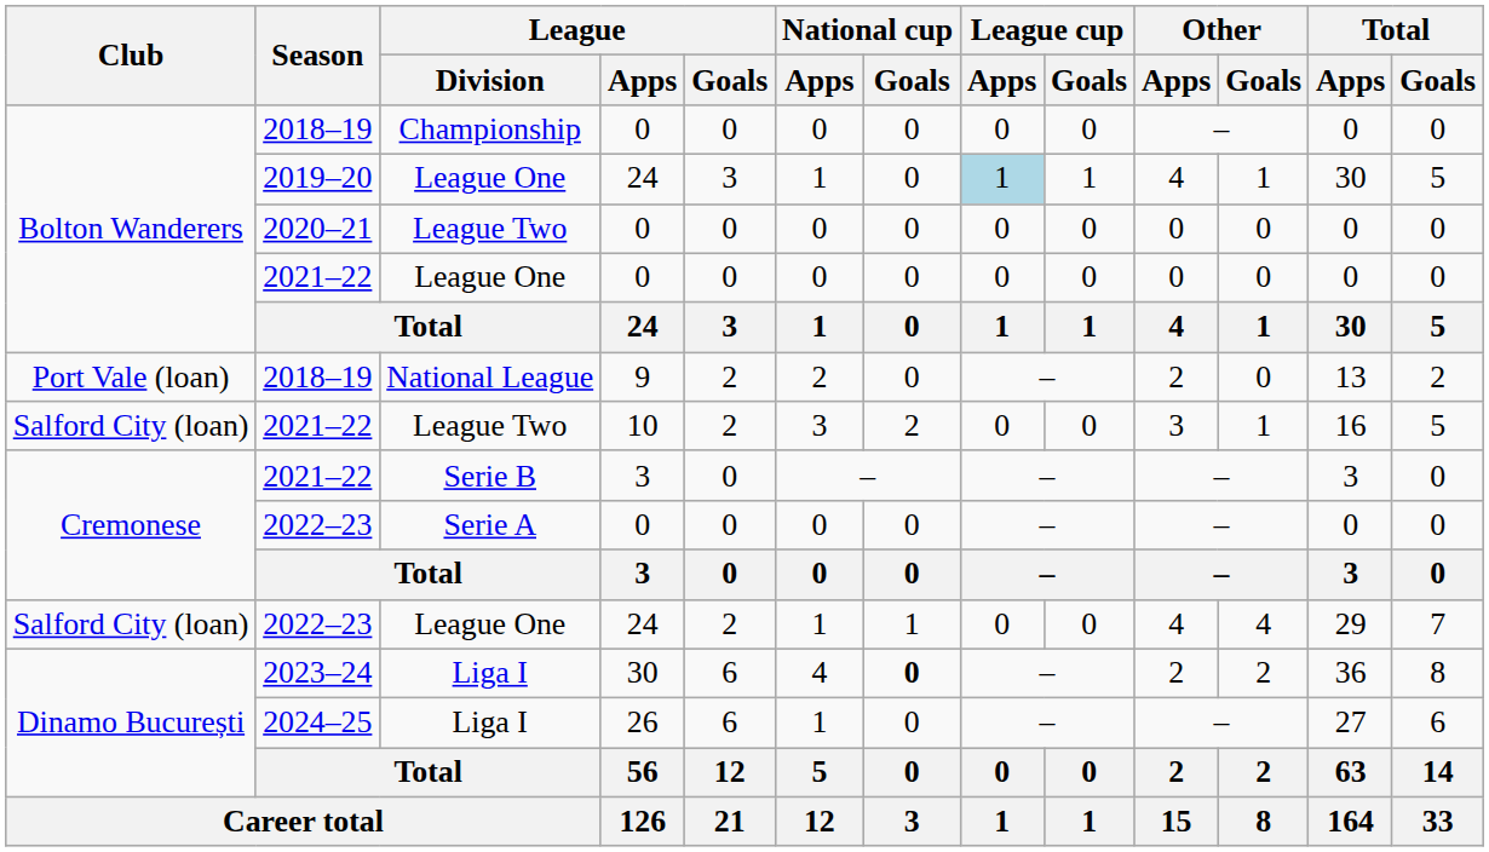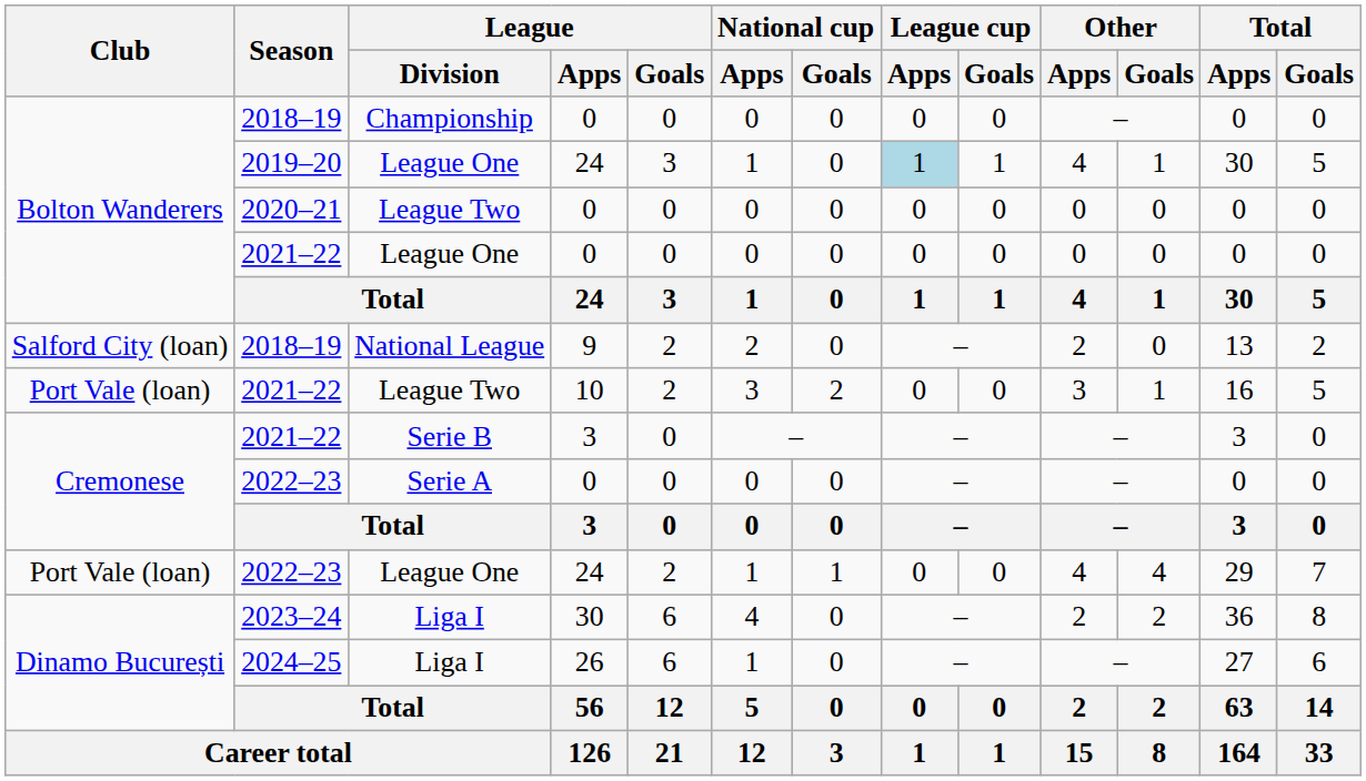 <table class="wikitable" style="text-align: center">
 <tr>
 <th rowspan="2">Club</th>
 <th rowspan="2">Season</th>
 <th colspan="3">League</th>
 <th colspan="2">National cup</th>
 <th colspan="2">League cup</th>
 <th colspan="2">Other</th>
 <th colspan="2">Total</th>
 </tr>
 <tr>
 <th>Division</th>
 <th>Apps</th>
 <th>Goals</th>
 <th>Apps</th>
 <th>Goals</th>
 <th>Apps</th>
 <th>Goals</th>
 <th>Apps</th>
 <th>Goals</th>
 <th>Apps</th>
 <th>Goals</th>
 </tr>
 <tr>
 <td rowspan="5"><a href='#'>Bolton Wanderers</a></td>
 <td><a href='#'>2018–19</a></td>
 <td><a href='#'>Championship</a></td>
 <td>0</td>
 <td>0</td>
 <td>0</td>
 <td>0</td>
 <td>0</td>
 <td>0</td>
 <td colspan="2">–</td>
 <td>0</td>
 <td>0</td>
 </tr>
 <tr>
 <td><a href='#'>2019–20</a></td>
 <td><a href='#'>League One</a></td>
 <td>24</td>
 <td>3</td>
 <td>1</td>
 <td>0</td>
 <td style="background: lightblue;">1</td>
 <td>1</td>
 <td>4</td>
 <td>1</td>
 <td>30</td>
 <td>5</td>
 </tr>
 <tr>
 <td><a href='#'>2020–21</a></td>
 <td><a href='#'>League Two</a></td>
 <td>0</td>
 <td>0</td>
 <td>0</td>
 <td>0</td>
 <td>0</td>
 <td>0</td>
 <td>0</td>
 <td>0</td>
 <td>0</td>
 <td>0</td>
 </tr>
 <tr>
 <td><a href='#'>2021–22</a></td>
 <td>League One</td>
 <td>0</td>
 <td>0</td>
 <td>0</td>
 <td>0</td>
 <td>0</td>
 <td>0</td>
 <td>0</td>
 <td>0</td>
 <td>0</td>
 <td>0</td>
 </tr>
 <tr>
 <th colspan="2">Total</th>
 <th>24</th>
 <th>3</th>
 <th>1</th>
 <th>0</th>
 <th>1</th>
 <th>1</th>
 <th>4</th>
 <th>1</th>
 <th>30</th>
 <th>5</th>
 </tr>
 <tr>
-<td><a href='#'>Port Vale</a> (loan)</td>
+<td><a href='#'>Salford City</a> (loan)</td>
 <td><a href='#'>2018–19</a></td>
 <td><a href='#'>National League</a></td>
 <td>9</td>
 <td>2</td>
 <td>2</td>
 <td>0</td>
 <td colspan="2">–</td>
 <td>2</td>
 <td>0</td>
 <td>13</td>
 <td>2</td>
 </tr>
 <tr>
-<td><a href='#'>Salford City</a> (loan)</td>
+<td><a href='#'>Port Vale</a> (loan)</td>
 <td><a href='#'>2021–22</a></td>
 <td>League Two</td>
 <td>10</td>
 <td>2</td>
 <td>3</td>
 <td>2</td>
 <td>0</td>
 <td>0</td>
 <td>3</td>
 <td>1</td>
 <td>16</td>
 <td>5</td>
 </tr>
 <tr>
 <td rowspan="3"><a href='#'>Cremonese</a></td>
 <td><a href='#'>2021–22</a></td>
 <td><a href='#'>Serie B</a></td>
 <td>3</td>
 <td>0</td>
 <td colspan="2">–</td>
 <td colspan="2">–</td>
 <td colspan="2">–</td>
 <td>3</td>
 <td>0</td>
 </tr>
 <tr>
 <td><a href='#'>2022–23</a></td>
 <td><a href='#'>Serie A</a></td>
 <td>0</td>
 <td>0</td>
 <td>0</td>
 <td>0</td>
 <td colspan="2">–</td>
 <td colspan="2">–</td>
 <td>0</td>
 <td>0</td>
 </tr>
 <tr>
 <th colspan="2">Total</th>
 <th>3</th>
 <th>0</th>
 <th>0</th>
 <th>0</th>
 <th colspan="2">–</th>
 <th colspan="2">–</th>
 <th>3</th>
 <th>0</th>
 </tr>
 <tr>
-<td><a href='#'>Salford City</a> (loan)</td>
+<td>Port Vale (loan)</td>
 <td><a href='#'>2022–23</a></td>
 <td>League One</td>
 <td>24</td>
 <td>2</td>
 <td>1</td>
 <td>1</td>
 <td>0</td>
 <td>0</td>
 <td>4</td>
 <td>4</td>
 <td>29</td>
 <td>7</td>
 </tr>
 <tr>
 <td rowspan ="3"><a href='#'>Dinamo București</a></td>
 <td><a href='#'>2023–24</a></td>
 <td><a href='#'>Liga I</a></td>
 <td>30</td>
 <td>6</td>
 <td>4</td>
-<td><strong>0</strong></td>
+<td>0</td>
 <td colspan="2">–</td>
 <td>2</td>
 <td>2</td>
 <td>36</td>
 <td>8</td>
 </tr>
 <tr>
 <td><a href='#'>2024–25</a></td>
 <td>Liga I</td>
 <td>26</td>
 <td>6</td>
 <td>1</td>
 <td>0</td>
 <td colspan="2">–</td>
 <td colspan="2">–</td>
 <td>27</td>
 <td>6</td>
 </tr>
 <tr>
 <th colspan="2">Total</th>
 <th>56</th>
 <th>12</th>
 <th>5</th>
 <th>0</th>
 <th>0</th>
 <th>0</th>
 <th>2</th>
 <th>2</th>
 <th>63</th>
 <th>14</th>
 </tr>
 <tr>
 <th colspan="3">Career total</th>
 <th>126</th>
 <th>21</th>
 <th>12</th>
 <th>3</th>
 <th>1</th>
 <th>1</th>
 <th>15</th>
 <th>8</th>
 <th>164</th>
 <th>33</th>
 </tr>
 </table>
